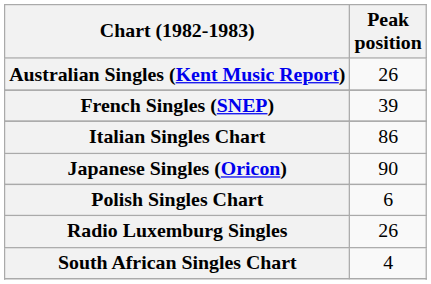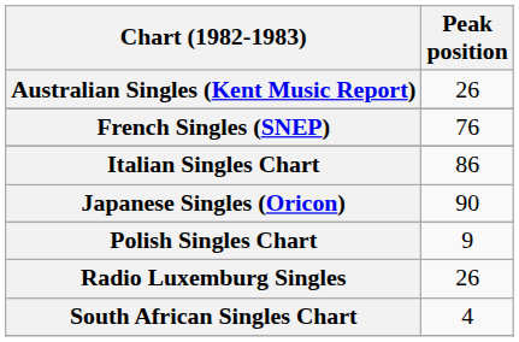 <table class="wikitable sortable plainrowheaders" style="text-align:center">
 <tr>
 <th>Chart (1982-1983)</th>
 <th>Peak<br>position</th>
 </tr>
 <tr>
 <th scope="row">Australian Singles (<a href='#'>Kent Music Report</a>)</th>
 <td align="center">26</td>
 </tr>
 <tr>
 </tr>
 <tr>
 <th scope="row">French Singles (<a href='#'>SNEP</a>)</th>
-<td align="center">39</td>
+<td align="center">76</td>
 </tr>
 <tr>
 </tr>
 <tr>
 <th scope="row">Italian Singles Chart</th>
 <td style="text-align:center;">86</td>
 </tr>
 <tr>
 <th scope="row">Japanese Singles (<a href='#'>Oricon</a>)</th>
 <td align="center">90</td>
 </tr>
 <tr>
 </tr>
 <tr>
 </tr>
 <tr>
 </tr>
 <tr>
 <th scope="row">Polish Singles Chart</th>
-<td style="text-align:center;">6</td>
+<td style="text-align:center;">9</td>
 </tr>
 <tr>
 <th scope="row">Radio Luxemburg Singles</th>
 <td style="text-align:center;">26</td>
 </tr>
 <tr>
 <th scope="row">South African Singles Chart</th>
 <td style="text-align:center;">4</td>
 </tr>
 <tr>
 </tr>
 <tr>
 </tr>
 <tr>
 </tr>
 <tr>
 </tr>
 <tr>
 </tr>
 </table>
